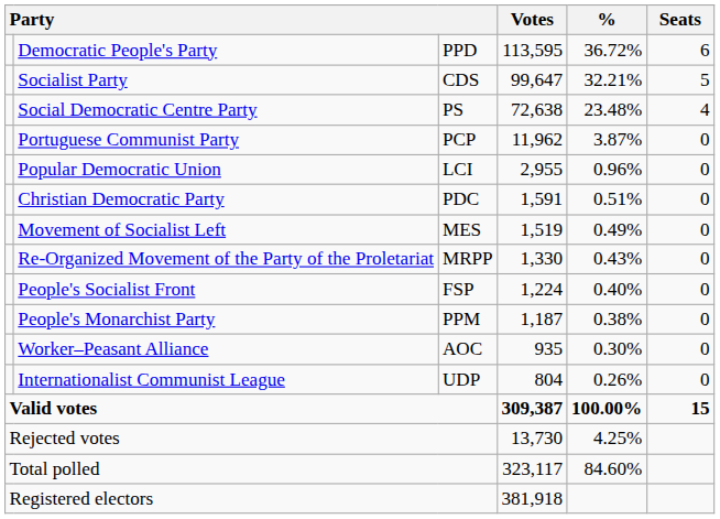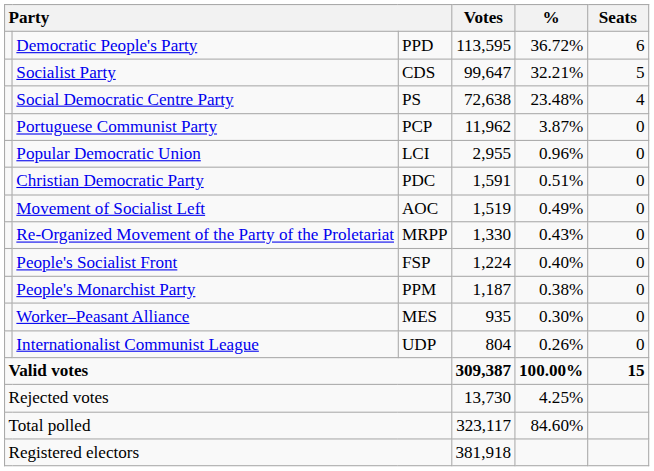 <table class="wikitable" border="1" style="text-align:right;">
 <tr>
 <th style="text-align:left;" colspan=3>Party</th>
 <th align=center width="50">Votes</th>
 <th align=center width="50">%</th>
 <th align=center width="50">Seats</th>
 </tr>
 <tr>
 <td></td>
 <td align=left><a href='#'>Democratic People's Party</a></td>
 <td align=left>PPD</td>
 <td>113,595</td>
 <td>36.72%</td>
 <td>6</td>
 </tr>
 <tr>
 <td></td>
 <td align=left><a href='#'>Socialist Party</a></td>
 <td align=left>CDS</td>
 <td>99,647</td>
 <td>32.21%</td>
 <td>5</td>
 </tr>
 <tr>
 <td></td>
 <td align=left style="white-space: nowrap;"><a href='#'>Social Democratic Centre Party</a></td>
 <td align=left>PS</td>
 <td>72,638</td>
 <td>23.48%</td>
 <td>4</td>
 </tr>
 <tr>
 <td></td>
 <td align=left><a href='#'>Portuguese Communist Party</a></td>
 <td align=left>PCP</td>
 <td>11,962</td>
 <td>3.87%</td>
 <td>0</td>
 </tr>
 <tr>
 <td></td>
 <td align=left><a href='#'>Popular Democratic Union</a></td>
 <td align=left>LCI</td>
 <td>2,955</td>
 <td>0.96%</td>
 <td>0</td>
 </tr>
 <tr>
 <td></td>
 <td align=left style="white-space: nowrap;"><a href='#'>Christian Democratic Party</a></td>
 <td align=left>PDC</td>
 <td>1,591</td>
 <td>0.51%</td>
 <td>0</td>
 </tr>
 <tr>
 <td></td>
 <td align=left><a href='#'>Movement of Socialist Left</a></td>
-<td align=left>MES</td>
+<td align=left>AOC</td>
 <td>1,519</td>
 <td>0.49%</td>
 <td>0</td>
 </tr>
 <tr>
 <td></td>
 <td align=left><a href='#'>Re-Organized Movement of the Party of the Proletariat</a></td>
 <td align=left>MRPP</td>
 <td>1,330</td>
 <td>0.43%</td>
 <td>0</td>
 </tr>
 <tr>
 <td></td>
 <td align=left><a href='#'>People's Socialist Front</a></td>
 <td align=left>FSP</td>
 <td>1,224</td>
 <td>0.40%</td>
 <td>0</td>
 </tr>
 <tr>
 <td></td>
 <td align=left><a href='#'>People's Monarchist Party</a></td>
 <td align=left>PPM</td>
 <td>1,187</td>
 <td>0.38%</td>
 <td>0</td>
 </tr>
 <tr>
 <td></td>
 <td align=left><a href='#'>Worker–Peasant Alliance</a></td>
-<td align=left>AOC</td>
+<td align=left>MES</td>
 <td>935</td>
 <td>0.30%</td>
 <td>0</td>
 </tr>
 <tr>
 <td></td>
 <td align=left><a href='#'>Internationalist Communist League</a></td>
 <td align=left>UDP</td>
 <td>804</td>
 <td>0.26%</td>
 <td>0</td>
 </tr>
 <tr style="font-weight:bold">
 <td align=left colspan=3>Valid votes</td>
 <td>309,387</td>
 <td>100.00%</td>
 <td>15</td>
 </tr>
 <tr>
 <td align=left colspan=3>Rejected votes</td>
 <td>13,730</td>
 <td>4.25%</td>
 <td></td>
 </tr>
 <tr>
 <td align=left colspan=3>Total polled</td>
 <td>323,117</td>
 <td>84.60%</td>
 <td></td>
 </tr>
 <tr>
 <td align=left colspan=3>Registered electors</td>
 <td>381,918</td>
 <td></td>
 <td></td>
 </tr>
 </table>
